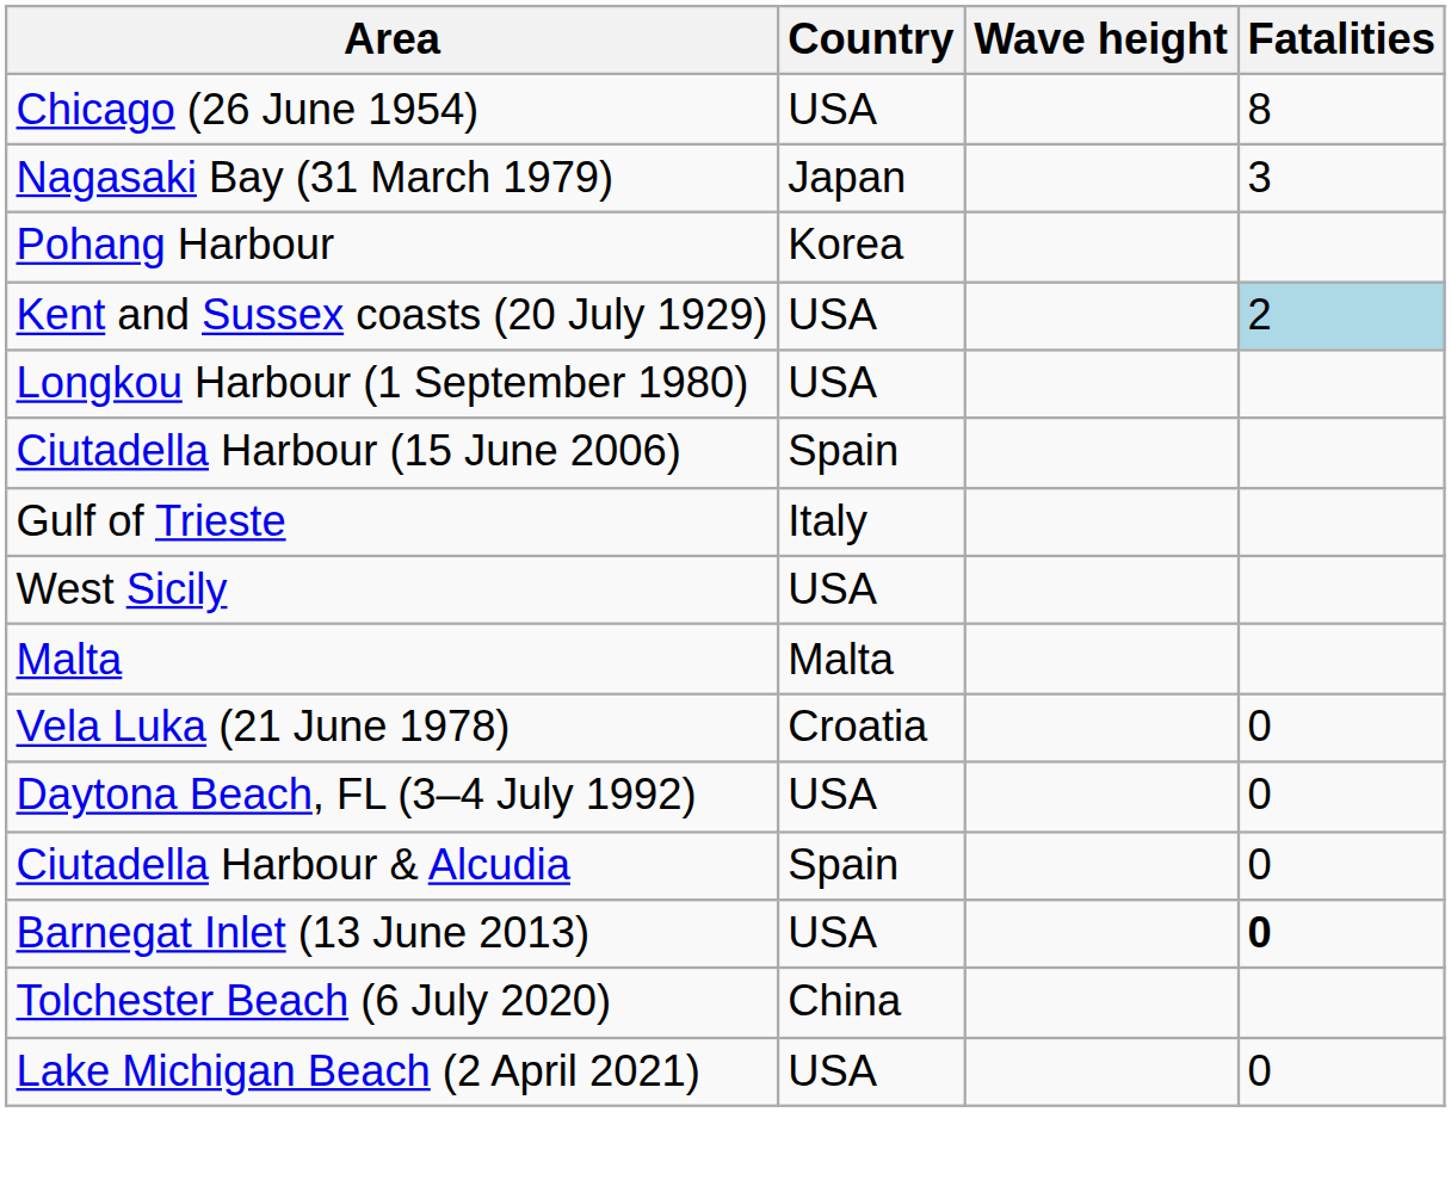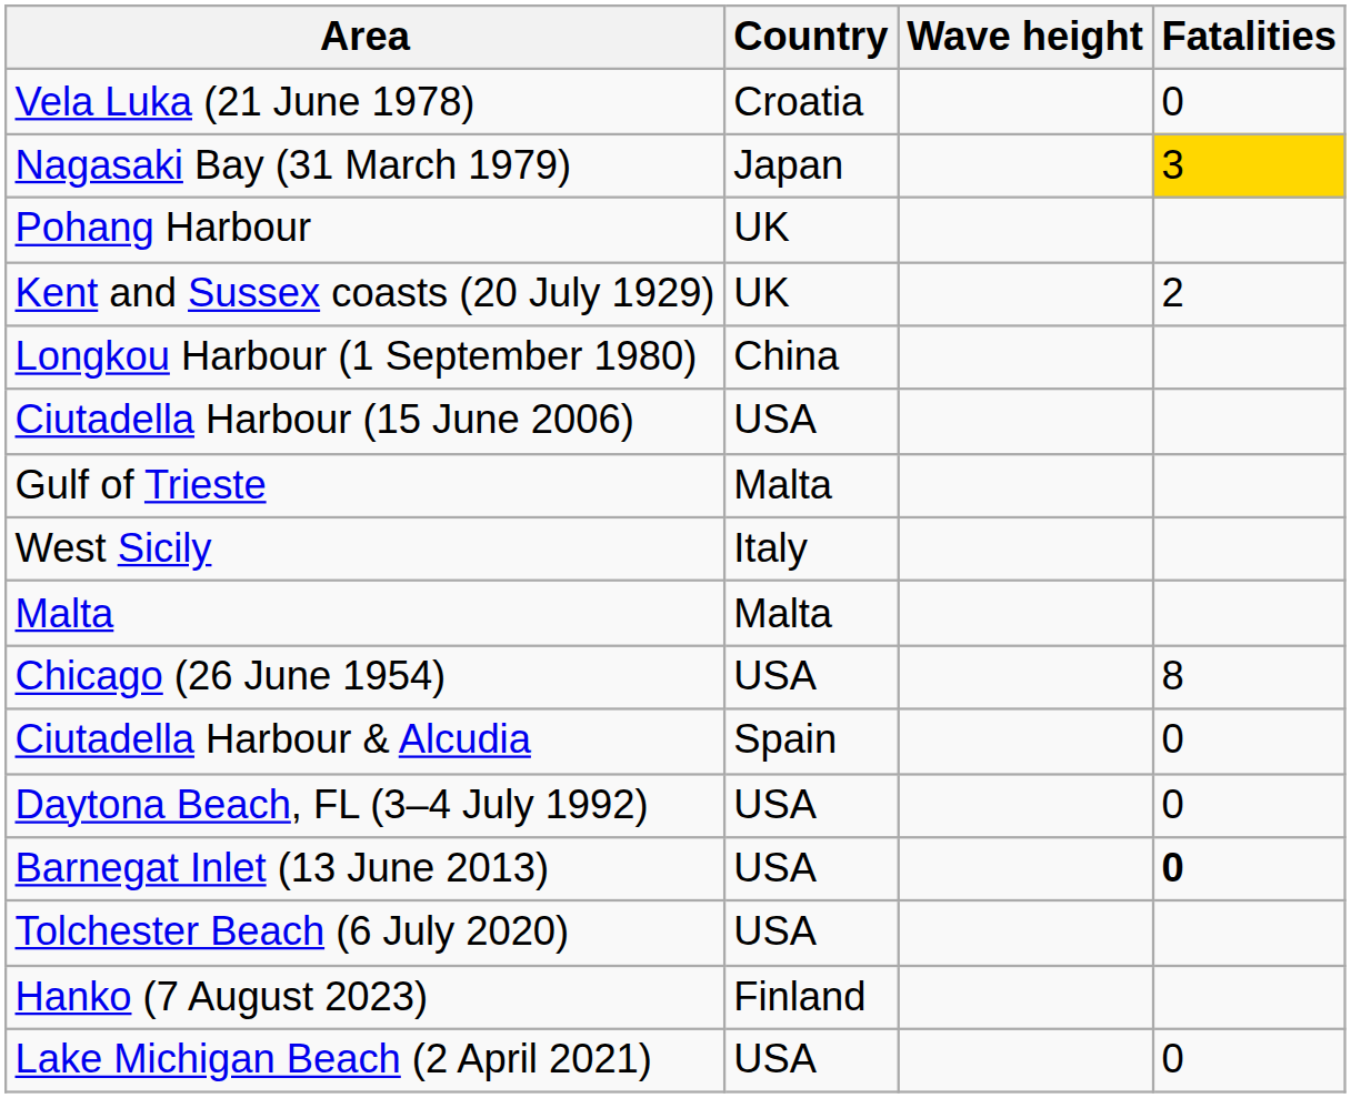 <table class="wikitable sortable">
 <tr>
 <th>Area</th>
 <th>Country</th>
 <th>Wave height</th>
 <th>Fatalities</th>
 </tr>
 <tr>
-<td><a href='#'>Chicago</a> (26 June 1954)</td>
-<td>USA</td>
+<td><a href='#'>Vela Luka</a> (21 June 1978)</td>
+<td>Croatia</td>
 <td></td>
-<td>8</td>
+<td>0</td>
 </tr>
 <tr>
 <td><a href='#'>Nagasaki</a> Bay (31 March 1979)</td>
 <td>Japan</td>
 <td></td>
-<td>3</td>
+<td style="background: gold;">3</td>
 </tr>
 <tr>
 <td><a href='#'>Pohang</a> Harbour</td>
-<td>Korea</td>
+<td>UK</td>
 <td></td>
 <td></td>
 </tr>
 <tr>
 <td><a href='#'>Kent</a> and <a href='#'>Sussex</a> coasts (20 July 1929)</td>
-<td>USA</td>
+<td>UK</td>
 <td></td>
-<td style="background: lightblue;">2</td>
+<td>2</td>
 </tr>
 <tr>
 <td><a href='#'>Longkou</a> Harbour (1 September 1980)</td>
+<td>China</td>
+<td></td>
+<td></td>
+</tr>
+<tr>
+<td><a href='#'>Ciutadella</a> Harbour (15 June 2006)</td>
 <td>USA</td>
 <td></td>
 <td></td>
 </tr>
 <tr>
-<td><a href='#'>Ciutadella</a> Harbour (15 June 2006)</td>
-<td>Spain</td>
-<td></td>
-<td></td>
-</tr>
-<tr>
 <td>Gulf of <a href='#'>Trieste</a></td>
-<td>Italy</td>
+<td>Malta</td>
 <td></td>
 <td></td>
 </tr>
 <tr>
 <td>West <a href='#'>Sicily</a></td>
-<td>USA</td>
+<td>Italy</td>
 <td></td>
 <td></td>
 </tr>
 <tr>
 <td><a href='#'>Malta</a></td>
 <td>Malta</td>
 <td></td>
 <td></td>
 </tr>
 <tr>
-<td><a href='#'>Vela Luka</a> (21 June 1978)</td>
-<td>Croatia</td>
+<td><a href='#'>Chicago</a> (26 June 1954)</td>
+<td>USA</td>
+<td></td>
+<td>8</td>
+</tr>
+<tr>
+<td><a href='#'>Ciutadella</a> Harbour & <a href='#'>Alcudia</a></td>
+<td>Spain</td>
 <td></td>
 <td>0</td>
 </tr>
 <tr>
 <td><a href='#'>Daytona Beach</a>, FL (3–4 July 1992)</td>
 <td>USA</td>
-<td></td>
-<td>0</td>
-</tr>
-<tr>
-<td><a href='#'>Ciutadella</a> Harbour & <a href='#'>Alcudia</a></td>
-<td>Spain</td>
 <td></td>
 <td>0</td>
 </tr>
 <tr>
 <td><a href='#'>Barnegat Inlet</a> (13 June 2013)</td>
 <td>USA</td>
 <td></td>
 <td><strong>0</strong></td>
 </tr>
 <tr>
 <td><a href='#'>Tolchester Beach</a> (6 July 2020)</td>
-<td>China</td>
+<td>USA</td>
+<td></td>
+<td></td>
+</tr>
+<tr>
+<td><a href='#'>Hanko</a> (7 August 2023)</td>
+<td>Finland</td>
 <td></td>
 <td></td>
 </tr>
 <tr>
 <td><a href='#'>Lake Michigan Beach</a> (2 April 2021)</td>
 <td>USA</td>
 <td></td>
 <td>0</td>
 </tr>
 </table>
